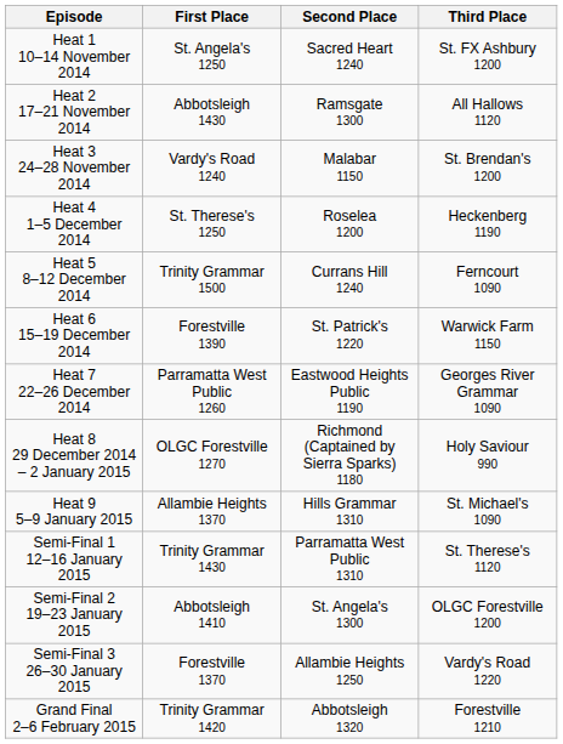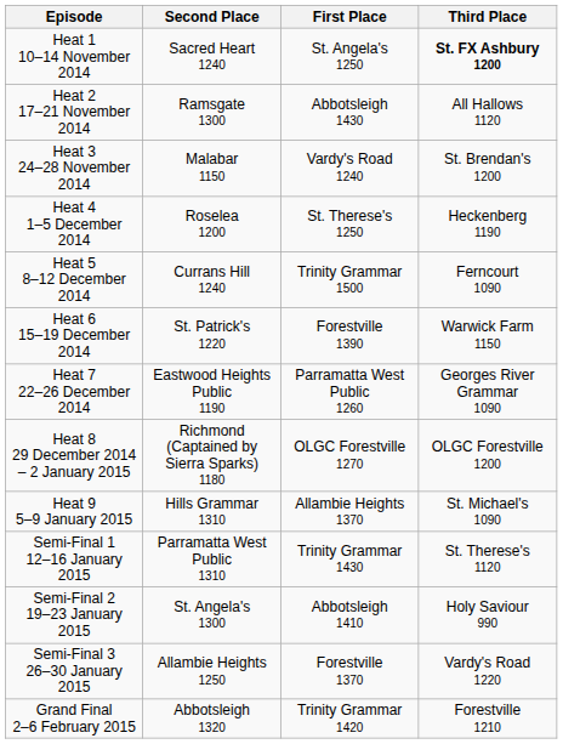 <table class="wikitable">
 <tr>
 <th width=144>Episode</th>
+<th width=144>Second Place</th>
 <th width=144>First Place</th>
-<th width=144>Second Place</th>
 <th width=144>Third Place</th>
 </tr>
 <tr>
 <td align=center>Heat 1<br>10–14 November 2014</td>
+<td align=center>Sacred Heart<br><small>1240</small></td>
 <td align=center>St. Angela's<br><small>1250</small></td>
-<td align=center>Sacred Heart<br><small>1240</small></td>
-<td align=center>St. FX Ashbury<br><small>1200</small></td>
+<td align=center><strong>St. FX Ashbury<br><small>1200</small></strong></td>
 </tr>
 <tr>
 <td align=center>Heat 2<br>17–21 November 2014</td>
+<td align=center>Ramsgate<br><small>1300</small></td>
 <td align=center>Abbotsleigh<br><small>1430</small></td>
-<td align=center>Ramsgate<br><small>1300</small></td>
 <td align=center>All Hallows<br><small>1120</small></td>
 </tr>
 <tr>
 <td align=center>Heat 3<br>24–28 November 2014</td>
+<td align=center>Malabar<br><small>1150</small></td>
 <td align=center>Vardy's Road<br><small>1240</small></td>
-<td align=center>Malabar<br><small>1150</small></td>
 <td align=center>St. Brendan's<br><small>1200</small></td>
 </tr>
 <tr>
 <td align=center>Heat 4<br>1–5 December 2014</td>
+<td align=center>Roselea<br><small>1200</small></td>
 <td align=center>St. Therese's<br><small>1250</small></td>
-<td align=center>Roselea<br><small>1200</small></td>
 <td align=center>Heckenberg<br><small>1190</small></td>
 </tr>
 <tr>
 <td align=center>Heat 5<br>8–12 December 2014</td>
+<td align=center>Currans Hill<br><small>1240</small></td>
 <td align=center>Trinity Grammar<br><small>1500</small></td>
-<td align=center>Currans Hill<br><small>1240</small></td>
 <td align=center>Ferncourt<br><small>1090</small></td>
 </tr>
 <tr>
 <td align=center>Heat 6<br>15–19 December 2014</td>
+<td align=center>St. Patrick's<br><small>1220</small></td>
 <td align=center>Forestville<br><small>1390</small></td>
-<td align=center>St. Patrick's<br><small>1220</small></td>
 <td align=center>Warwick Farm<br><small>1150</small></td>
 </tr>
 <tr>
 <td align=center>Heat 7<br>22–26 December 2014</td>
+<td align=center>Eastwood Heights Public<br><small>1190</small></td>
 <td align=center>Parramatta West Public<br><small>1260</small></td>
-<td align=center>Eastwood Heights Public<br><small>1190</small></td>
 <td align=center>Georges River Grammar<br><small>1090</small></td>
 </tr>
 <tr>
 <td align=center>Heat 8<br>29 December 2014 – 2 January 2015</td>
+<td align=center>Richmond (Captained by Sierra Sparks)<br><small>1180</small></td>
 <td align=center>OLGC Forestville<br><small>1270</small></td>
-<td align=center>Richmond (Captained by Sierra Sparks)<br><small>1180</small></td>
-<td align=center>Holy Saviour<br><small>990</small></td>
+<td align=center>OLGC Forestville<br><small>1200</small></td>
 </tr>
 <tr>
 <td align=center>Heat 9<br>5–9 January 2015</td>
+<td align=center>Hills Grammar<br><small>1310</small></td>
 <td align=center>Allambie Heights<br><small>1370</small></td>
-<td align=center>Hills Grammar<br><small>1310</small></td>
 <td align=center>St. Michael's<br><small>1090</small></td>
 </tr>
 <tr>
 <td align=center>Semi-Final 1<br>12–16 January 2015</td>
+<td align=center>Parramatta West Public<br><small>1310</small></td>
 <td align=center>Trinity Grammar<br><small>1430</small></td>
-<td align=center>Parramatta West Public<br><small>1310</small></td>
 <td align=center>St. Therese's<br><small>1120</small></td>
 </tr>
 <tr>
 <td align=center>Semi-Final 2<br>19–23 January 2015</td>
+<td align=center>St. Angela's<br><small>1300</small></td>
 <td align=center>Abbotsleigh<br><small>1410</small></td>
-<td align=center>St. Angela's<br><small>1300</small></td>
-<td align=center>OLGC Forestville<br><small>1200</small></td>
+<td align=center>Holy Saviour<br><small>990</small></td>
 </tr>
 <tr>
 <td align=center>Semi-Final 3<br>26–30 January 2015</td>
+<td align=center>Allambie Heights<br><small>1250</small></td>
 <td align=center>Forestville<br><small>1370</small></td>
-<td align=center>Allambie Heights<br><small>1250</small></td>
 <td align=center>Vardy's Road<br><small>1220</small></td>
 </tr>
 <tr>
 <td align=center>Grand Final<br>2–6 February 2015</td>
+<td align=center>Abbotsleigh<br><small>1320</small></td>
 <td align=center>Trinity Grammar<br><small>1420</small></td>
-<td align=center>Abbotsleigh<br><small>1320</small></td>
 <td align=center>Forestville<br><small>1210</small></td>
 </tr>
 </table>
